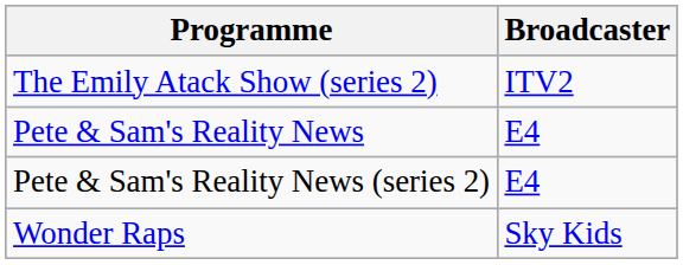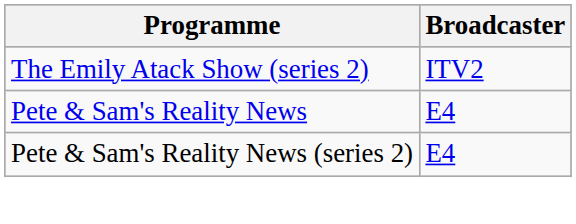 <table class="wikitable">
 <tr>
 <th>Programme</th>
 <th>Broadcaster</th>
 </tr>
 <tr>
 <td><a href='#'>The Emily Atack Show (series 2)</a></td>
 <td><a href='#'>ITV2</a></td>
 </tr>
 <tr>
 <td><a href='#'>Pete & Sam's Reality News</a></td>
 <td><a href='#'>E4</a></td>
 </tr>
 <tr>
 <td>Pete & Sam's Reality News (series 2)</td>
 <td><a href='#'>E4</a></td>
 </tr>
-<tr>
-<td><a href='#'>Wonder Raps</a></td>
-<td><a href='#'>Sky Kids</a></td>
-</tr>
 </table>
